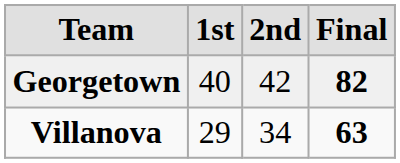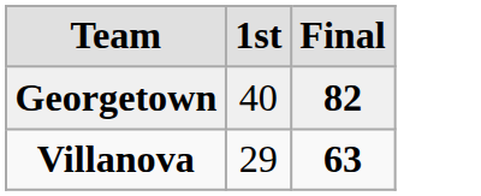 <table class="wikitable">
 <tr colspan="10">
 <th style="background: #e0e0e0;">Team</th>
 <th style="background: #e0e0e0;">1st</th>
-<th style="background: #e0e0e0;">2nd</th>
 <th style="background: #e0e0e0;">Final</th>
 </tr>
 <tr style="text-align:center; background:#f0f0f0;">
 <td><strong>Georgetown</strong></td>
 <td>40</td>
-<td>42</td>
 <td><strong>82</strong></td>
 </tr>
 <tr style="text-align:center;">
 <td><strong>Villanova</strong></td>
 <td>29</td>
-<td>34</td>
 <td><strong>63</strong></td>
 </tr>
 </table>
